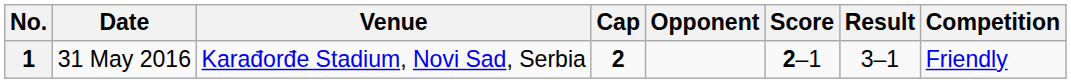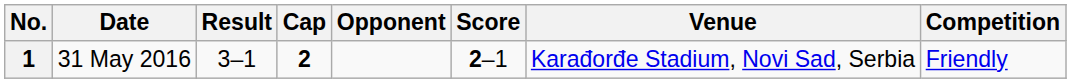 <table class="wikitable sortable plainrowheaders">
 <tr>
 <th scope=col>No.</th>
 <th scope=col data-sort-type=date>Date</th>
-<th scope=col>Venue</th>
+<th scope=col>Result</th>
 <th scope=col>Cap</th>
 <th scope=col>Opponent</th>
 <th scope=col>Score</th>
-<th scope=col>Result</th>
+<th scope=col>Venue</th>
 <th scope=col>Competition</th>
 </tr>
 <tr>
 <th scope=row>1</th>
 <td>31 May 2016</td>
-<td><a href='#'>Karađorđe Stadium</a>, <a href='#'>Novi Sad</a>, Serbia</td>
+<td align=center>3–1</td>
 <td align=center><strong>2</strong></td>
 <td></td>
 <td align=center><strong>2</strong>–1</td>
-<td align=center>3–1</td>
+<td><a href='#'>Karađorđe Stadium</a>, <a href='#'>Novi Sad</a>, Serbia</td>
 <td><a href='#'>Friendly</a></td>
 </tr>
 </table>
